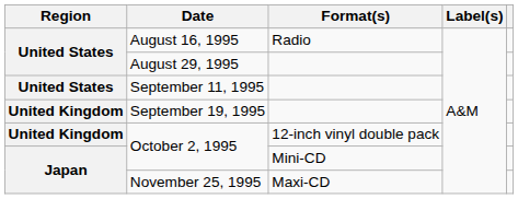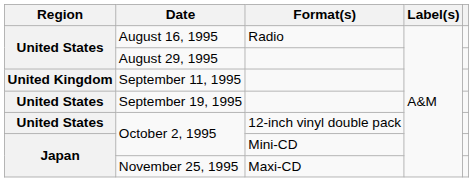 <table class="wikitable plainrowheaders">
 <tr>
 <th scope="col">Region</th>
 <th scope="col">Date</th>
 <th scope="col">Format(s)</th>
 <th scope="col">Label(s)</th>
 <th scope="col"></th>
 </tr>
 <tr>
 <th scope="row" rowspan="2">United States</th>
 <td>August 16, 1995</td>
 <td>Radio</td>
 <td rowspan="7">A&M</td>
 <td align="center"></td>
 </tr>
 <tr>
 <td>August 29, 1995</td>
 <td></td>
 <td align="center"></td>
 </tr>
 <tr>
-<th scope="row">United States</th>
+<th scope="row">United Kingdom</th>
 <td>September 11, 1995</td>
 <td></td>
 <td align="center"></td>
 </tr>
 <tr>
-<th scope="row">United Kingdom</th>
+<th scope="row">United States</th>
 <td>September 19, 1995</td>
 <td></td>
 <td align="center"></td>
 </tr>
 <tr>
-<th scope="row">United Kingdom</th>
+<th scope="row">United States</th>
 <td rowspan="2">October 2, 1995</td>
 <td>12-inch vinyl double pack</td>
 <td align="center"></td>
 </tr>
 <tr>
 <th scope="row" rowspan="2">Japan</th>
 <td>Mini-CD</td>
 <td></td>
 </tr>
 <tr>
 <td>November 25, 1995</td>
 <td>Maxi-CD</td>
 <td></td>
 </tr>
 </table>
